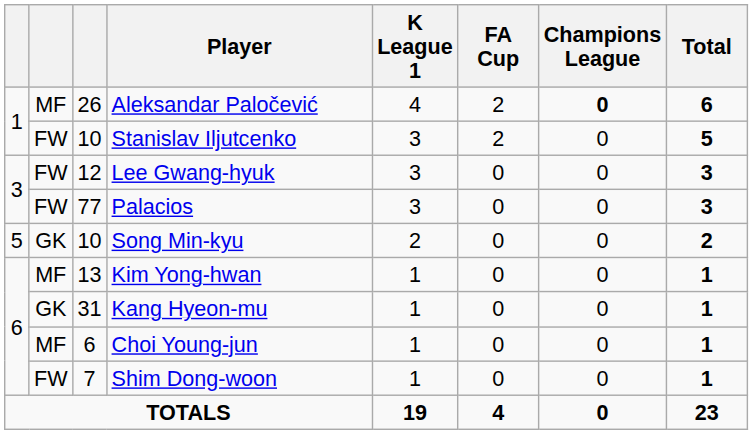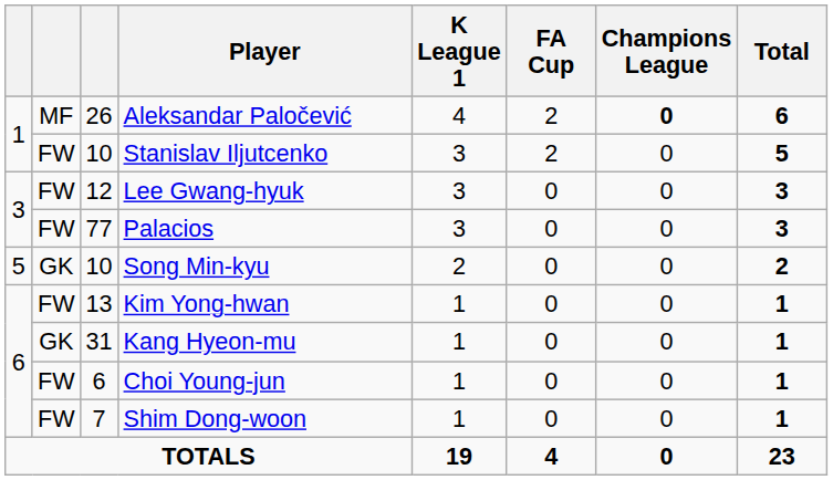 <table class="wikitable sortable" style="font-size: 95%; text-align: center;">
 <tr>
 <th width=10></th>
 <th width=10></th>
 <th width=10></th>
 <th width=180>Player</th>
 <th width=50>K League 1</th>
 <th width=50>FA Cup</th>
 <th width=50>Champions League</th>
 <th width=50>Total</th>
 </tr>
 <tr>
 <td rowspan="2">1</td>
 <td>MF</td>
 <td>26</td>
 <td align=left> <a href='#'>Aleksandar Paločević</a></td>
 <td>4</td>
 <td>2</td>
 <td><strong>0</strong></td>
 <td><strong>6</strong></td>
 </tr>
 <tr>
 <td>FW</td>
 <td>10</td>
 <td align=left> <a href='#'>Stanislav Iljutcenko</a></td>
 <td>3</td>
 <td>2</td>
 <td>0</td>
 <td><strong>5</strong></td>
 </tr>
 <tr>
 <td rowspan="2">3</td>
 <td>FW</td>
 <td>12</td>
 <td align=left> <a href='#'>Lee Gwang-hyuk</a></td>
 <td>3</td>
 <td>0</td>
 <td>0</td>
 <td><strong>3</strong></td>
 </tr>
 <tr>
 <td>FW</td>
 <td>77</td>
 <td align=left> <a href='#'>Palacios</a></td>
 <td>3</td>
 <td>0</td>
 <td>0</td>
 <td><strong>3</strong></td>
 </tr>
 <tr>
 <td rowspan="1">5</td>
 <td>GK</td>
 <td>10</td>
 <td align=left> <a href='#'>Song Min-kyu</a></td>
 <td>2</td>
 <td>0</td>
 <td>0</td>
 <td><strong>2</strong></td>
 </tr>
 <tr>
 <td rowspan=4>6</td>
-<td>MF</td>
+<td>FW</td>
 <td>13</td>
 <td align=left> <a href='#'>Kim Yong-hwan</a></td>
 <td>1</td>
 <td>0</td>
 <td>0</td>
 <td><strong>1</strong></td>
 </tr>
 <tr>
 <td>GK</td>
 <td>31</td>
 <td align=left> <a href='#'>Kang Hyeon-mu</a></td>
 <td>1</td>
 <td>0</td>
 <td>0</td>
 <td><strong>1</strong></td>
 </tr>
 <tr>
-<td>MF</td>
+<td>FW</td>
 <td>6</td>
 <td align=left> <a href='#'>Choi Young-jun</a></td>
 <td>1</td>
 <td>0</td>
 <td>0</td>
 <td><strong>1</strong></td>
 </tr>
 <tr>
 <td>FW</td>
 <td>7</td>
 <td align=left> <a href='#'>Shim Dong-woon</a></td>
 <td>1</td>
 <td>0</td>
 <td>0</td>
 <td><strong>1</strong></td>
 </tr>
 <tr>
 <td colspan="4"><strong>TOTALS</strong></td>
 <td><strong>19</strong></td>
 <td><strong>4</strong></td>
 <td><strong>0</strong></td>
 <td><strong>23</strong></td>
 </tr>
 </table>
